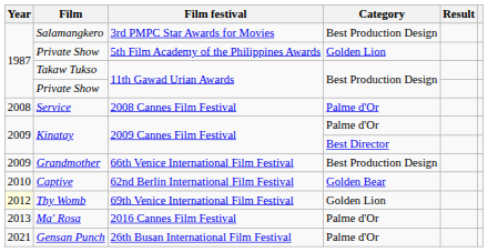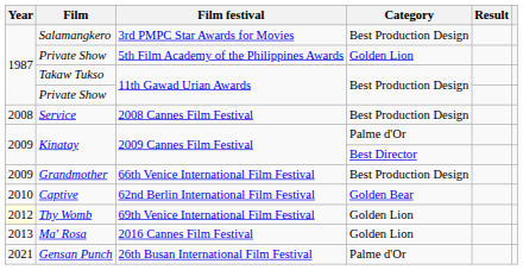 <table class="wikitable">
 <tr>
 <th>Year</th>
 <th>Film</th>
 <th>Film festival</th>
 <th>Category</th>
 <th>Result</th>
 <th></th>
 </tr>
 <tr>
 <td rowspan="4">1987</td>
 <td><em>Salamangkero</em></td>
 <td><a href='#'>3rd PMPC Star Awards for Movies</a></td>
 <td>Best Production Design</td>
 <td></td>
 <td style="text-align:center;"></td>
 </tr>
 <tr>
 <td><em>Private Show</em></td>
 <td><a href='#'>5th Film Academy of the Philippines Awards</a></td>
 <td><a href='#'>Golden Lion</a></td>
 <td></td>
 <td style="text-align:center;"></td>
 </tr>
 <tr>
 <td><em>Takaw Tukso</em></td>
 <td rowspan="2"><a href='#'>11th Gawad Urian Awards</a></td>
 <td rowspan="2">Best Production Design</td>
 <td></td>
 <td style="text-align:center;"></td>
 </tr>
 <tr>
 <td><em>Private Show</em></td>
 <td></td>
 <td style="text-align:center;"></td>
 </tr>
 <tr>
 <td style="text-align:center;">2008</td>
 <td><em><a href='#'>Service</a></em></td>
 <td><a href='#'>2008 Cannes Film Festival</a></td>
-<td><a href='#'>Palme d'Or</a></td>
+<td>Best Production Design</td>
 <td></td>
 <td style="text-align:center;"></td>
 </tr>
 <tr>
 <td rowspan="2">2009</td>
 <td rowspan="2"><em><a href='#'>Kinatay</a></em></td>
 <td rowspan="2"><a href='#'>2009 Cannes Film Festival</a></td>
 <td>Palme d'Or</td>
 <td></td>
 <td style="text-align:center;"></td>
 </tr>
 <tr>
 <td><a href='#'>Best Director</a></td>
 <td></td>
 <td style="text-align:center;"></td>
 </tr>
 <tr>
 <td style="text-align:center;">2009</td>
 <td scope="row"><em><a href='#'>Grandmother</a></em></td>
 <td><a href='#'>66th Venice International Film Festival</a></td>
 <td>Best Production Design</td>
 <td></td>
 <td style="text-align:center;"></td>
 </tr>
 <tr>
 <td style="text-align:center;">2010</td>
 <td><em><a href='#'>Captive</a></em></td>
 <td><a href='#'>62nd Berlin International Film Festival</a></td>
 <td><a href='#'>Golden Bear</a></td>
 <td></td>
 <td style="text-align:center;"></td>
 </tr>
 <tr>
 <td style="background: lightyellow; text-align:center;">2012</td>
 <td scope="row"><em><a href='#'>Thy Womb</a></em></td>
 <td><a href='#'>69th Venice International Film Festival</a></td>
 <td>Golden Lion</td>
 <td></td>
 <td style="text-align:center;"></td>
 </tr>
 <tr>
 <td style="text-align:center;">2013</td>
 <td scope="row"><em><a href='#'>Ma' Rosa</a></em></td>
 <td><a href='#'>2016 Cannes Film Festival</a></td>
-<td>Palme d'Or</td>
+<td>Golden Lion</td>
 <td></td>
 <td style="text-align:center;"></td>
 </tr>
 <tr>
 <td style="text-align:center;">2021</td>
 <td scope="row"><em><a href='#'>Gensan Punch</a></em></td>
 <td><a href='#'>26th Busan International Film Festival</a></td>
 <td>Palme d'Or</td>
 <td></td>
 <td style="text-align:center;"></td>
 </tr>
 </table>
